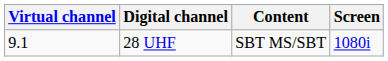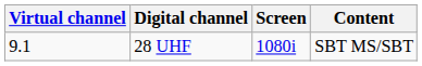 <table class = wikitable>
 <tr>
 <th><a href='#'>Virtual channel</a></th>
 <th>Digital channel</th>
+<th>Screen</th>
 <th>Content</th>
-<th>Screen</th>
 </tr>
 <tr>
 <td>9.1</td>
 <td>28 <a href='#'>UHF</a></td>
+<td><a href='#'>1080i</a></td>
 <td>SBT MS/SBT</td>
-<td><a href='#'>1080i</a></td>
 </tr>
 </table>
